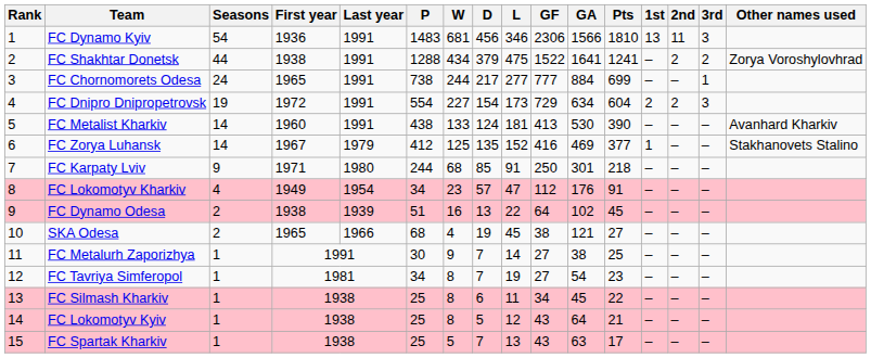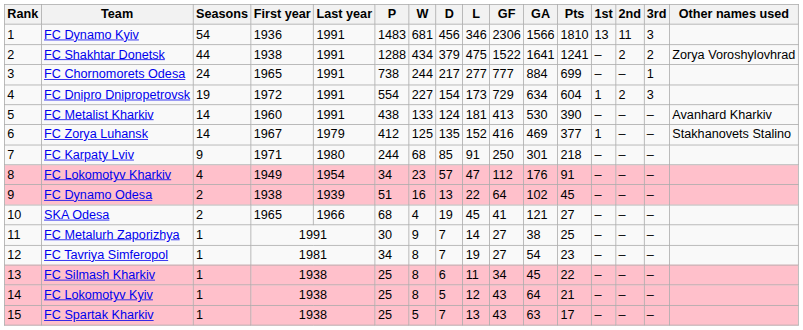 <table border=1 bordercolor="#CCCCCC" class=wikitable style="font-size:100%;">
 <tr align=LEFT valign=CENTER>
 <th>Rank</th>
 <th>Team</th>
 <th>Seasons</th>
 <th>First year</th>
 <th>Last year</th>
 <th>P</th>
 <th>W</th>
 <th>D</th>
 <th>L</th>
 <th>GF</th>
 <th>GA</th>
 <th>Pts</th>
 <th>1st</th>
 <th>2nd</th>
 <th>3rd</th>
 <th>Other names used</th>
 </tr>
 <tr>
 <td>1</td>
 <td><a href='#'>FC Dynamo Kyiv</a></td>
 <td>54</td>
 <td>1936</td>
 <td>1991</td>
 <td>1483</td>
 <td>681</td>
 <td>456</td>
 <td>346</td>
 <td>2306</td>
 <td>1566</td>
 <td>1810</td>
 <td>13</td>
 <td>11</td>
 <td>3</td>
 <td></td>
 </tr>
 <tr>
 <td>2</td>
 <td><a href='#'>FC Shakhtar Donetsk</a></td>
 <td>44</td>
 <td>1938</td>
 <td>1991</td>
 <td>1288</td>
 <td>434</td>
 <td>379</td>
 <td>475</td>
 <td>1522</td>
 <td>1641</td>
 <td>1241</td>
 <td>–</td>
 <td>2</td>
 <td>2</td>
 <td>Zorya Voroshylovhrad</td>
 </tr>
 <tr>
 <td>3</td>
 <td><a href='#'>FC Chornomorets Odesa</a></td>
 <td>24</td>
 <td>1965</td>
 <td>1991</td>
 <td>738</td>
 <td>244</td>
 <td>217</td>
 <td>277</td>
 <td>777</td>
 <td>884</td>
 <td>699</td>
 <td>–</td>
 <td>–</td>
 <td>1</td>
 <td></td>
 </tr>
 <tr>
 <td>4</td>
 <td><a href='#'>FC Dnipro Dnipropetrovsk</a></td>
 <td>19</td>
 <td>1972</td>
 <td>1991</td>
 <td>554</td>
 <td>227</td>
 <td>154</td>
 <td>173</td>
 <td>729</td>
 <td>634</td>
 <td>604</td>
-<td>2</td>
+<td>1</td>
 <td>2</td>
 <td>3</td>
 <td></td>
 </tr>
 <tr>
 <td>5</td>
 <td><a href='#'>FC Metalist Kharkiv</a></td>
 <td>14</td>
 <td>1960</td>
 <td>1991</td>
 <td>438</td>
 <td>133</td>
 <td>124</td>
 <td>181</td>
 <td>413</td>
 <td>530</td>
 <td>390</td>
 <td>–</td>
 <td>–</td>
 <td>–</td>
 <td>Avanhard Kharkiv</td>
 </tr>
 <tr>
 <td>6</td>
 <td><a href='#'>FC Zorya Luhansk</a></td>
 <td>14</td>
 <td>1967</td>
 <td>1979</td>
 <td>412</td>
 <td>125</td>
 <td>135</td>
 <td>152</td>
 <td>416</td>
 <td>469</td>
 <td>377</td>
 <td>1</td>
 <td>–</td>
 <td>–</td>
 <td>Stakhanovets Stalino</td>
 </tr>
 <tr>
 <td>7</td>
 <td><a href='#'>FC Karpaty Lviv</a></td>
 <td>9</td>
 <td>1971</td>
 <td>1980</td>
 <td>244</td>
 <td>68</td>
 <td>85</td>
 <td>91</td>
 <td>250</td>
 <td>301</td>
 <td>218</td>
 <td>–</td>
 <td>–</td>
 <td>–</td>
 <td></td>
 </tr>
 <tr bgcolor=pink>
 <td>8</td>
 <td><a href='#'>FC Lokomotyv Kharkiv</a></td>
 <td>4</td>
 <td>1949</td>
 <td>1954</td>
 <td>34</td>
 <td>23</td>
 <td>57</td>
 <td>47</td>
 <td>112</td>
 <td>176</td>
 <td>91</td>
 <td>–</td>
 <td>–</td>
 <td>–</td>
 <td></td>
 </tr>
 <tr bgcolor=pink>
 <td>9</td>
 <td><a href='#'>FC Dynamo Odesa</a></td>
 <td>2</td>
 <td>1938</td>
 <td>1939</td>
 <td>51</td>
 <td>16</td>
 <td>13</td>
 <td>22</td>
 <td>64</td>
 <td>102</td>
 <td>45</td>
 <td>–</td>
 <td>–</td>
 <td>–</td>
 <td></td>
 </tr>
 <tr>
 <td>10</td>
 <td><a href='#'>SKA Odesa</a></td>
 <td>2</td>
 <td>1965</td>
 <td>1966</td>
 <td>68</td>
 <td>4</td>
 <td>19</td>
 <td>45</td>
-<td>38</td>
+<td>41</td>
 <td>121</td>
 <td>27</td>
 <td>–</td>
 <td>–</td>
 <td>–</td>
 <td></td>
 </tr>
 <tr>
 <td>11</td>
 <td><a href='#'>FC Metalurh Zaporizhya</a></td>
 <td>1</td>
 <td colspan=2 align=center>1991</td>
 <td>30</td>
 <td>9</td>
 <td>7</td>
 <td>14</td>
 <td>27</td>
 <td>38</td>
 <td>25</td>
 <td>–</td>
 <td>–</td>
 <td>–</td>
 <td></td>
 </tr>
 <tr>
 <td>12</td>
 <td><a href='#'>FC Tavriya Simferopol</a></td>
 <td>1</td>
 <td colspan=2 align=center>1981</td>
 <td>34</td>
 <td>8</td>
 <td>7</td>
 <td>19</td>
 <td>27</td>
 <td>54</td>
 <td>23</td>
 <td>–</td>
 <td>–</td>
 <td>–</td>
 <td></td>
 </tr>
 <tr bgcolor=pink>
 <td>13</td>
 <td><a href='#'>FC Silmash Kharkiv</a></td>
 <td>1</td>
 <td colspan=2 align=center>1938</td>
 <td>25</td>
 <td>8</td>
 <td>6</td>
 <td>11</td>
 <td>34</td>
 <td>45</td>
 <td>22</td>
 <td>–</td>
 <td>–</td>
 <td>–</td>
 <td></td>
 </tr>
 <tr bgcolor=pink>
 <td>14</td>
 <td><a href='#'>FC Lokomotyv Kyiv</a></td>
 <td>1</td>
 <td colspan=2 align=center>1938</td>
 <td>25</td>
 <td>8</td>
 <td>5</td>
 <td>12</td>
 <td>43</td>
 <td>64</td>
 <td>21</td>
 <td>–</td>
 <td>–</td>
 <td>–</td>
 <td></td>
 </tr>
 <tr bgcolor=pink>
 <td>15</td>
 <td><a href='#'>FC Spartak Kharkiv</a></td>
 <td>1</td>
 <td colspan=2 align=center>1938</td>
 <td>25</td>
 <td>5</td>
 <td>7</td>
 <td>13</td>
 <td>43</td>
 <td>63</td>
 <td>17</td>
 <td>–</td>
 <td>–</td>
 <td>–</td>
 <td></td>
 </tr>
 </table>
